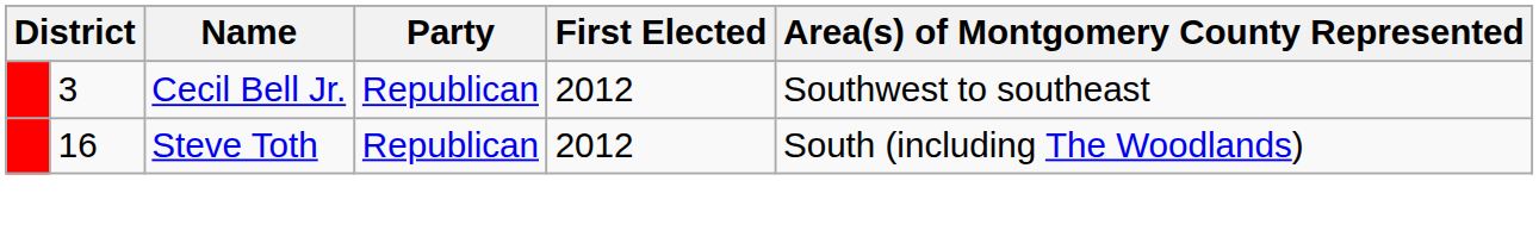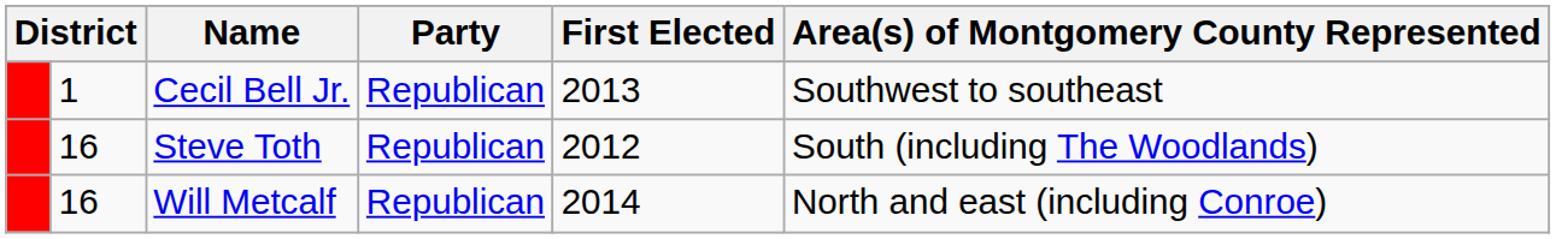 <table class="wikitable">
 <tr>
 <th colspan="2" align="center" valign="bottom"><strong>District</strong></th>
 <th align="center" valign="bottom"><strong>Name</strong></th>
 <th align="center" valign="bottom"><strong>Party</strong></th>
 <th align="center" valign="bottom"><strong>First Elected</strong></th>
 <th align="center" valign="bottom"><strong>Area(s) of Montgomery County Represented</strong></th>
 </tr>
 <tr>
 <td bgcolor="red"> </td>
-<td>3</td>
+<td>1</td>
 <td><a href='#'>Cecil Bell Jr.</a></td>
 <td><a href='#'>Republican</a></td>
-<td>2012</td>
+<td>2013</td>
 <td>Southwest to southeast</td>
 </tr>
 <tr>
 <td bgcolor="red"> </td>
 <td>16</td>
 <td><a href='#'>Steve Toth</a></td>
 <td><a href='#'>Republican</a></td>
 <td>2012</td>
 <td>South (including <a href='#'>The Woodlands</a>)</td>
 </tr>
+<tr>
+<td bgcolor="red"> </td>
+<td>16</td>
+<td><a href='#'>Will Metcalf</a></td>
+<td><a href='#'>Republican</a></td>
+<td>2014</td>
+<td>North and east (including <a href='#'>Conroe</a>)</td>
+</tr>
 </table>
